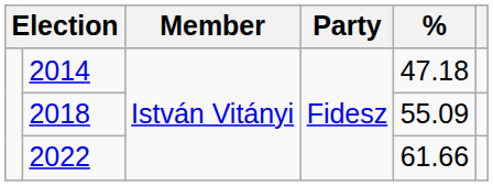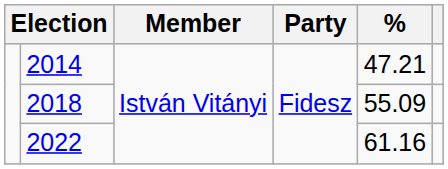 <table class=wikitable>
 <tr>
 <th colspan=2>Election</th>
 <th>Member</th>
 <th>Party</th>
 <th>%</th>
 <th></th>
 </tr>
 <tr>
 <td rowspan=3 bgcolor=></td>
 <td><a href='#'>2014</a></td>
 <td rowspan=3><a href='#'>István Vitányi</a></td>
 <td rowspan=3><a href='#'>Fidesz</a></td>
-<td align=right>47.18</td>
+<td align=right>47.21</td>
 <td align=center></td>
 </tr>
 <tr>
 <td><a href='#'>2018</a></td>
 <td align=right>55.09</td>
 <td align=center></td>
 </tr>
 <tr>
 <td><a href='#'>2022</a></td>
-<td align=right>61.66</td>
+<td align=right>61.16</td>
 <td align=center></td>
 </tr>
 </table>
